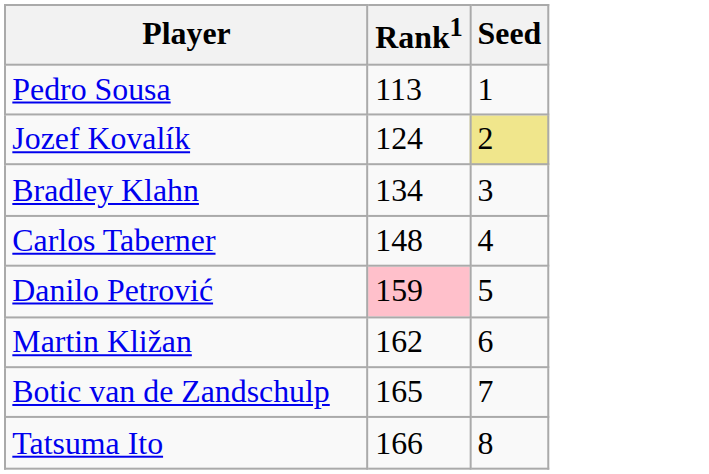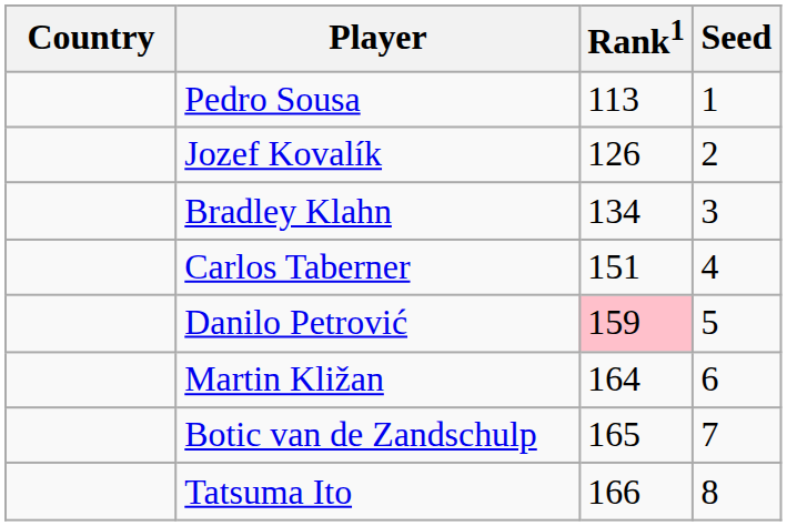 <table class="sortable wikitable">
 <tr>
+<th width="70">Country</th>
 <th width="175">Player</th>
 <th>Rank<sup>1</sup></th>
 <th>Seed</th>
 </tr>
 <tr>
+<td></td>
 <td><a href='#'>Pedro Sousa</a></td>
 <td>113</td>
 <td>1</td>
 </tr>
 <tr>
+<td></td>
 <td><a href='#'>Jozef Kovalík</a></td>
-<td>124</td>
-<td style="background: khaki;">2</td>
+<td>126</td>
+<td>2</td>
 </tr>
 <tr>
+<td></td>
 <td><a href='#'>Bradley Klahn</a></td>
 <td>134</td>
 <td>3</td>
 </tr>
 <tr>
+<td></td>
 <td><a href='#'>Carlos Taberner</a></td>
-<td>148</td>
+<td>151</td>
 <td>4</td>
 </tr>
 <tr>
+<td></td>
 <td><a href='#'>Danilo Petrović</a></td>
 <td style="background: pink;">159</td>
 <td>5</td>
 </tr>
 <tr>
+<td></td>
 <td><a href='#'>Martin Kližan</a></td>
-<td>162</td>
+<td>164</td>
 <td>6</td>
 </tr>
 <tr>
+<td></td>
 <td><a href='#'>Botic van de Zandschulp</a></td>
 <td>165</td>
 <td>7</td>
 </tr>
 <tr>
+<td></td>
 <td><a href='#'>Tatsuma Ito</a></td>
 <td>166</td>
 <td>8</td>
 </tr>
 </table>
